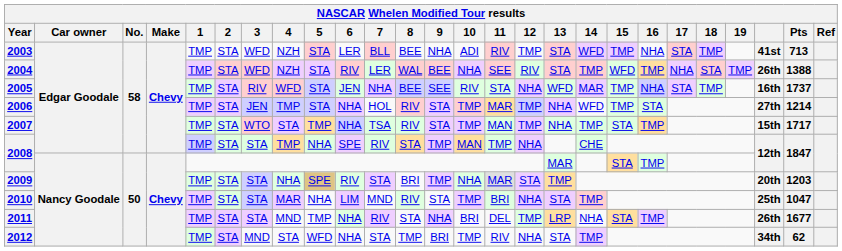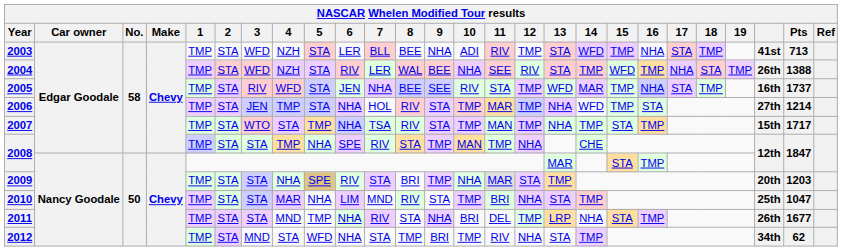 <table class="wikitable" style="text-align:center; font-size:75%">
 <tr>
 <th colspan=38><a href='#'>NASCAR</a> <a href='#'>Whelen Modified Tour</a> results</th>
 </tr>
 <tr>
 <th>Year</th>
 <th>Car owner</th>
 <th>No.</th>
 <th>Make</th>
 <th>1</th>
 <th>2</th>
 <th>3</th>
 <th>4</th>
 <th>5</th>
 <th>6</th>
 <th>7</th>
 <th>8</th>
 <th>9</th>
 <th>10</th>
 <th>11</th>
 <th>12</th>
 <th>13</th>
 <th>14</th>
 <th>15</th>
 <th>16</th>
 <th>17</th>
 <th>18</th>
 <th>19</th>
 <th></th>
 <th>Pts</th>
 <th>Ref</th>
 </tr>
 <tr>
 <th><a href='#'>2003</a></th>
 <th rowspan=6>Edgar Goodale</th>
 <th rowspan=6>58</th>
 <th rowspan=6><a href='#'>Chevy</a></th>
 <td><a href='#'>TMP</a></td>
 <td><a href='#'>STA</a></td>
 <td><a href='#'>WFD</a></td>
 <td><a href='#'>NZH</a></td>
 <td style="background:#FFCFCF;"><a href='#'>STA</a><br></td>
 <td><a href='#'>LER</a></td>
 <td style="background:#FFCFCF;"><a href='#'>BLL</a><br></td>
 <td><a href='#'>BEE</a></td>
 <td><a href='#'>NHA</a></td>
 <td><a href='#'>ADI</a></td>
 <td style="background:#FFCFCF;"><a href='#'>RIV</a><br></td>
 <td><a href='#'>TMP</a></td>
 <td style="background:#FFCFCF;"><a href='#'>STA</a><br></td>
 <td style="background:#EFCFFF;"><a href='#'>WFD</a><br></td>
 <td style="background:#EFCFFF;"><a href='#'>TMP</a><br></td>
 <td><a href='#'>NHA</a></td>
 <td style="background:#FFCFCF;"><a href='#'>STA</a><br></td>
 <td style="background:#EFCFFF;"><a href='#'>TMP</a><br></td>
 <td></td>
 <th>41st</th>
 <th>713</th>
 <th></th>
 </tr>
 <tr>
 <th><a href='#'>2004</a></th>
 <td style="background:#EFCFFF;"><a href='#'>TMP</a><br></td>
 <td style="background:#FFCFCF;"><a href='#'>STA</a><br></td>
 <td style="background:#FFCFCF;"><a href='#'>WFD</a><br></td>
 <td style="background:#EFCFFF;"><a href='#'>NZH</a><br></td>
 <td style="background:#EFCFFF;"><a href='#'>STA</a><br></td>
 <td style="background:#FFCFCF;"><a href='#'>RIV</a><br></td>
 <td style="background:#DFFFDF;"><a href='#'>LER</a><br></td>
 <td style="background:#FFCFCF;"><a href='#'>WAL</a><br></td>
 <td style="background:#FFCFCF;"><a href='#'>BEE</a><br></td>
 <td style="background:#EFCFFF;"><a href='#'>NHA</a><br></td>
 <td style="background:#FFCFCF;"><a href='#'>SEE</a><br></td>
 <td style="background:#DFFFDF;"><a href='#'>RIV</a><br></td>
 <td style="background:#FFCFCF;"><a href='#'>STA</a><br></td>
 <td style="background:#FFCFCF;"><a href='#'>TMP</a><br></td>
 <td style="background:#DFFFDF;"><a href='#'>WFD</a><br></td>
 <td style="background:#FFDF9F;"><a href='#'>TMP</a><br></td>
 <td style="background:#EFCFFF;"><a href='#'>NHA</a><br></td>
 <td style="background:#FFCFCF;"><a href='#'>STA</a><br></td>
 <td style="background:#EFCFFF;"><a href='#'>TMP</a><br></td>
 <th>26th</th>
 <th>1388</th>
 <th></th>
 </tr>
 <tr>
 <th><a href='#'>2005</a></th>
 <td style="background:#DFFFDF;"><a href='#'>TMP</a><br></td>
 <td style="background:#EFCFFF;"><a href='#'>STA</a><br></td>
 <td style="background:#FFCFCF;"><a href='#'>RIV</a><br></td>
 <td style="background:#FFCFCF;"><a href='#'>WFD</a><br></td>
 <td style="background:#CFCFFF;"><a href='#'>STA</a><br></td>
 <td style="background:#DFFFDF;"><a href='#'>JEN</a><br></td>
 <td style="background:#EFCFFF;"><a href='#'>NHA</a><br></td>
 <td style="background:#CFCFFF;"><a href='#'>BEE</a><br></td>
 <td style="background:#CFCFFF;"><a href='#'>SEE</a><br></td>
 <td style="background:#DFFFDF;"><a href='#'>RIV</a><br></td>
 <td style="background:#DFFFDF;"><a href='#'>STA</a><br></td>
-<td style="background:#EFCFFF;"><a href='#'>NHA</a><br></td>
+<td style="background:#EFCFFF;"><a href='#'>TMP</a><br></td>
 <td style="background:#DFFFDF;"><a href='#'>WFD</a><br></td>
 <td style="background:#EFCFFF;"><a href='#'>MAR</a><br></td>
 <td style="background:#DFFFDF;"><a href='#'>TMP</a><br></td>
 <td style="background:#CFCFFF;"><a href='#'>NHA</a><br></td>
 <td style="background:#EFCFFF;"><a href='#'>STA</a><br></td>
 <td style="background:#DFFFDF;"><a href='#'>TMP</a><br></td>
 <td></td>
 <th>16th</th>
 <th>1737</th>
 <th></th>
 </tr>
 <tr>
 <th><a href='#'>2006</a></th>
 <td style="background:#EFCFFF;"><a href='#'>TMP</a><br></td>
 <td style="background:#EFCFFF;"><a href='#'>STA</a><br></td>
 <td style="background:#CFCFFF;"><a href='#'>JEN</a><br></td>
 <td style="background:#CFCFFF;"><a href='#'>TMP</a><br></td>
 <td style="background:#CFCFFF;"><a href='#'>STA</a><br></td>
 <td style="background:#EFCFFF;"><a href='#'>NHA</a><br></td>
 <td><a href='#'>HOL</a></td>
 <td style="background:#FFCFCF;"><a href='#'>RIV</a><br></td>
 <td style="background:#EFCFFF;"><a href='#'>STA</a><br></td>
 <td style="background:#FFCFCF;"><a href='#'>TMP</a><br></td>
 <td style="background:#FFDF9F;"><a href='#'>MAR</a><br></td>
 <td style="background:#CFCFFF;"><a href='#'>TMP</a><br></td>
 <td style="background:#EFCFFF;"><a href='#'>NHA</a><br></td>
 <td><a href='#'>WFD</a></td>
 <td style="background:#DFFFDF;"><a href='#'>TMP</a><br></td>
 <td style="background:#DFFFDF;"><a href='#'>STA</a><br></td>
 <td colspan=3></td>
 <th>27th</th>
 <th>1214</th>
 <th></th>
 </tr>
 <tr>
 <th><a href='#'>2007</a></th>
 <td style="background:#DFFFDF;"><a href='#'>TMP</a><br></td>
 <td style="background:#DFFFDF;"><a href='#'>STA</a><br></td>
 <td style="background:#FFCFCF;"><a href='#'>WTO</a><br></td>
 <td style="background:#EFCFFF;"><a href='#'>STA</a><br></td>
 <td style="background:#FFDF9F;"><a href='#'>TMP</a><br></td>
 <td style="background:#CFCFFF;"><a href='#'>NHA</a><br></td>
 <td style="background:#DFFFDF;"><a href='#'>TSA</a><br></td>
 <td style="background:#DFFFDF;"><a href='#'>RIV</a><br></td>
 <td style="background:#EFCFFF;"><a href='#'>STA</a><br></td>
 <td style="background:#EFCFFF;"><a href='#'>TMP</a><br></td>
 <td style="background:#DFFFDF;"><a href='#'>MAN</a><br></td>
 <td style="background:#EFCFFF;"><a href='#'>TMP</a><br></td>
 <td style="background:#DFFFDF;"><a href='#'>NHA</a><br></td>
 <td style="background:#DFFFDF;"><a href='#'>TMP</a><br></td>
 <td style="background:#DFFFDF;"><a href='#'>STA</a><br></td>
 <td style="background:#FFDF9F;"><a href='#'>TMP</a><br></td>
 <td colspan=3></td>
 <th>15th</th>
 <th>1717</th>
 <th></th>
 </tr>
 <tr>
 <th rowspan=2><a href='#'>2008</a></th>
 <td style="background:#CFCFFF;"><a href='#'>TMP</a><br></td>
 <td style="background:#DFFFDF;"><a href='#'>STA</a><br></td>
 <td style="background:#DFFFDF;"><a href='#'>STA</a><br></td>
 <td style="background:#FFDF9F;"><a href='#'>TMP</a><br></td>
 <td style="background:#DFFFDF;"><a href='#'>NHA</a><br></td>
 <td style="background:#EFCFFF;"><a href='#'>SPE</a><br></td>
 <td style="background:#DFFFDF;"><a href='#'>RIV</a><br></td>
 <td style="background:#FFDF9F;"><a href='#'>STA</a><br></td>
 <td style="background:#EFCFFF;"><a href='#'>TMP</a><br></td>
 <td style="background:#FFDF9F;"><a href='#'>MAN</a><br></td>
 <td style="background:#DFFFDF;"><a href='#'>TMP</a><br></td>
 <td style="background:#EFCFFF;"><a href='#'>NHA</a><br></td>
 <td></td>
 <td style="background:#DFFFDF;"><a href='#'>CHE</a><br></td>
 <td colspan=5></td>
 <th rowspan=2>12th</th>
 <th rowspan=2>1847</th>
 <th rowspan=2></th>
 </tr>
 <tr>
 <th rowspan=5>Nancy Goodale</th>
 <th rowspan=5>50</th>
 <th rowspan=5><a href='#'>Chevy</a></th>
 <td colspan=12></td>
 <td style="background:#DFFFDF;"><a href='#'>MAR</a><br></td>
 <td></td>
 <td style="background:#FFDF9F;"><a href='#'>STA</a><br></td>
 <td style="background:#DFFFDF;"><a href='#'>TMP</a><br></td>
 <td colspan=3></td>
 </tr>
 <tr>
 <th><a href='#'>2009</a></th>
 <td style="background:#DFFFDF;"><a href='#'>TMP</a><br></td>
 <td style="background:#DFFFDF;"><a href='#'>STA</a><br></td>
 <td style="background:#CFCFFF;"><a href='#'>STA</a><br></td>
 <td style="background:#DFFFDF;"><a href='#'>NHA</a><br></td>
 <td style="background:#DFC484;"><a href='#'>SPE</a><br></td>
 <td style="background:#DFFFDF;"><a href='#'>RIV</a><br></td>
 <td style="background:#EFCFFF;"><a href='#'>STA</a><br></td>
 <td><a href='#'>BRI</a></td>
 <td style="background:#EFCFFF;"><a href='#'>TMP</a><br></td>
 <td style="background:#DFFFDF;"><a href='#'>NHA</a><br></td>
 <td style="background:#DFDFDF;"><a href='#'>MAR</a><br></td>
 <td style="background:#EFCFFF;"><a href='#'>STA</a><br></td>
 <td style="background:#FFDF9F;"><a href='#'>TMP</a><br></td>
 <td colspan=6></td>
 <th>20th</th>
 <th>1203</th>
 <th></th>
 </tr>
 <tr>
 <th><a href='#'>2010</a></th>
 <td style="background:#EFCFFF;"><a href='#'>TMP</a><br></td>
 <td style="background:#DFFFDF;"><a href='#'>STA</a><br></td>
 <td style="background:#CFCFFF;"><a href='#'>STA</a><br></td>
 <td style="background:#EFCFFF;"><a href='#'>MAR</a><br></td>
 <td><a href='#'>NHA</a></td>
 <td style="background:#EFCFFF;"><a href='#'>LIM</a><br></td>
 <td><a href='#'>MND</a></td>
 <td style="background:#DFFFDF;"><a href='#'>RIV</a><br></td>
 <td><a href='#'>STA</a></td>
 <td style="background:#EFCFFF;"><a href='#'>TMP</a><br></td>
 <td style="background:#DFFFDF;"><a href='#'>BRI</a><br></td>
 <td style="background:#EFCFFF;"><a href='#'>NHA</a><br></td>
 <td style="background:#EFCFFF;"><a href='#'>STA</a><br></td>
 <td style="background:#FFCFCF;"><a href='#'>TMP</a><br></td>
 <td colspan=5></td>
 <th>25th</th>
 <th>1047</th>
 <th></th>
 </tr>
 <tr>
 <th><a href='#'>2011</a></th>
 <td style="background:#EFCFFF;"><a href='#'>TMP</a><br></td>
 <td style="background:#EFCFFF;"><a href='#'>STA</a><br></td>
 <td style="background:#EFCFFF;"><a href='#'>STA</a><br></td>
 <td><a href='#'>MND</a></td>
 <td><a href='#'>TMP</a></td>
 <td style="background:#DFFFDF;"><a href='#'>NHA</a><br></td>
 <td style="background:#EFCFFF;"><a href='#'>RIV</a><br></td>
 <td><a href='#'>STA</a></td>
 <td style="background:#EFCFFF;"><a href='#'>NHA</a><br></td>
 <td><a href='#'>BRI</a></td>
 <td><a href='#'>DEL</a></td>
 <td style="background:#DFFFDF;"><a href='#'>TMP</a><br></td>
 <td style="background:#FFDF9F;"><a href='#'>LRP</a><br></td>
 <td><a href='#'>NHA</a></td>
 <td style="background:#FFDF9F;"><a href='#'>STA</a><br></td>
 <td style="background:#EFCFFF;"><a href='#'>TMP</a><br></td>
 <td colspan=3></td>
 <th>26th</th>
 <th>1677</th>
 <th></th>
 </tr>
 <tr>
 <th><a href='#'>2012</a></th>
 <td style="background:#DFFFDF;"><a href='#'>TMP</a><br></td>
 <td style="background:#EFCFFF;"><a href='#'>STA</a><br></td>
 <td><a href='#'>MND</a></td>
 <td><a href='#'>STA</a></td>
 <td><a href='#'>WFD</a></td>
 <td><a href='#'>NHA</a></td>
 <td><a href='#'>STA</a></td>
 <td><a href='#'>TMP</a></td>
 <td><a href='#'>BRI</a></td>
 <td><a href='#'>TMP</a></td>
 <td><a href='#'>RIV</a></td>
 <td><a href='#'>NHA</a></td>
 <td><a href='#'>STA</a></td>
 <td style="background:#EFCFFF;"><a href='#'>TMP</a><br></td>
 <td colspan=5></td>
 <th>34th</th>
 <th>62</th>
 <th></th>
 </tr>
 </table>
